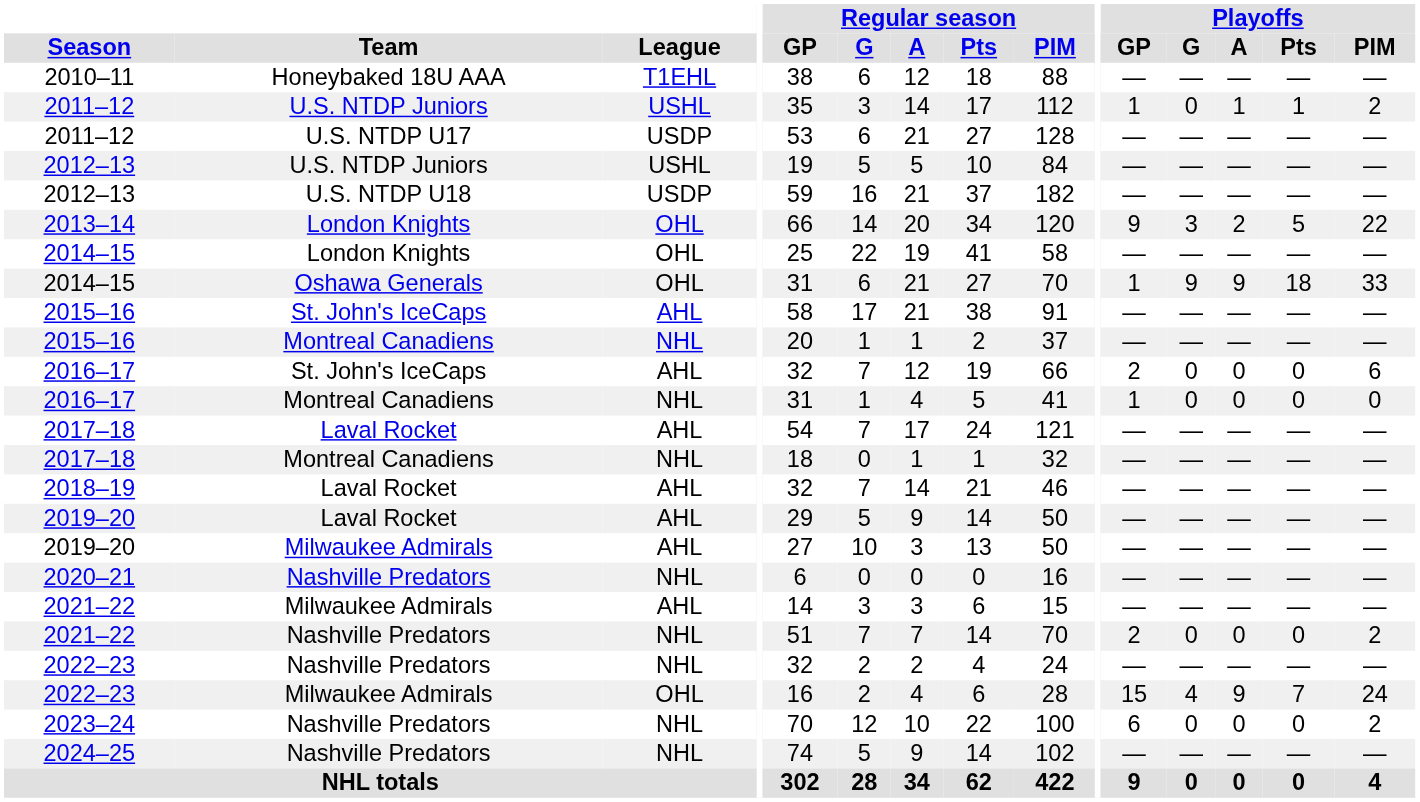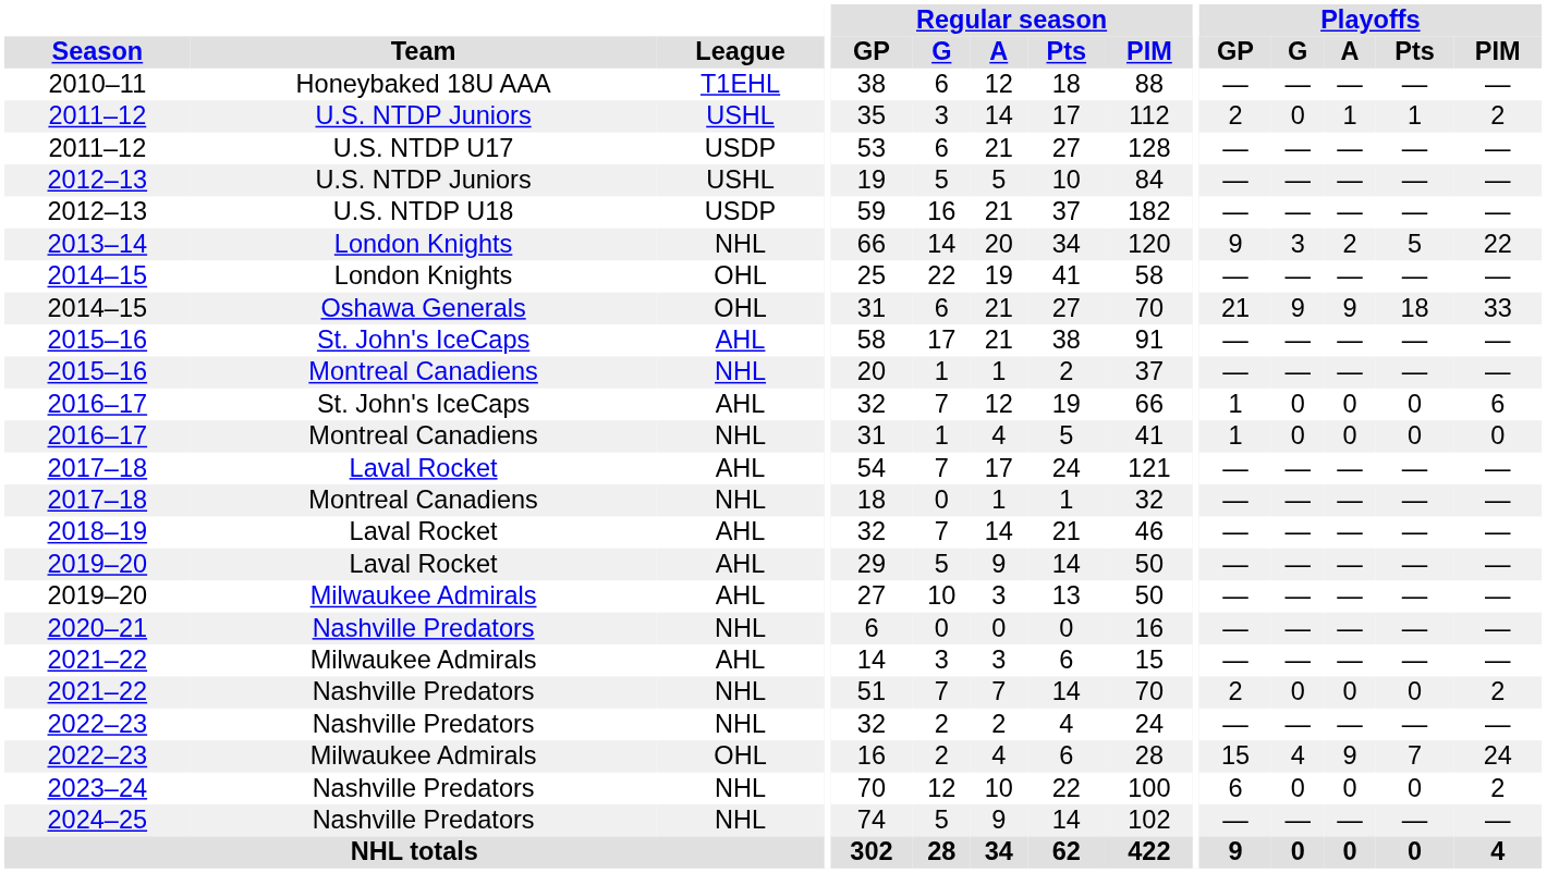 <table border="0" cellpadding="1" cellspacing="0" style="text-align:center; width:60em">
 <tr bgcolor="#e0e0e0">
 <th colspan="3" bgcolor="#ffffff"></th>
 <th rowspan="99" bgcolor="#ffffff"></th>
 <th colspan="5"><a href='#'>Regular season</a></th>
 <th rowspan="99" bgcolor="#ffffff"></th>
 <th colspan="5"><a href='#'>Playoffs</a></th>
 </tr>
 <tr bgcolor="#e0e0e0">
 <th><a href='#'>Season</a></th>
 <th>Team</th>
 <th>League</th>
 <th>GP</th>
 <th><a href='#'>G</a></th>
 <th><a href='#'>A</a></th>
 <th><a href='#'>Pts</a></th>
 <th><a href='#'>PIM</a></th>
 <th>GP</th>
 <th>G</th>
 <th>A</th>
 <th>Pts</th>
 <th>PIM</th>
 </tr>
 <tr>
 <td>2010–11</td>
 <td>Honeybaked 18U AAA</td>
 <td><a href='#'>T1EHL</a></td>
 <td>38</td>
 <td>6</td>
 <td>12</td>
 <td>18</td>
 <td>88</td>
 <td>—</td>
 <td>—</td>
 <td>—</td>
 <td>—</td>
 <td>—</td>
 </tr>
 <tr bgcolor="#f0f0f0">
 <td><a href='#'>2011–12</a></td>
 <td><a href='#'>U.S. NTDP Juniors</a></td>
 <td><a href='#'>USHL</a></td>
 <td>35</td>
 <td>3</td>
 <td>14</td>
 <td>17</td>
 <td>112</td>
-<td>1</td>
+<td>2</td>
 <td>0</td>
 <td>1</td>
 <td>1</td>
 <td>2</td>
 </tr>
 <tr>
 <td>2011–12</td>
 <td>U.S. NTDP U17</td>
 <td>USDP</td>
 <td>53</td>
 <td>6</td>
 <td>21</td>
 <td>27</td>
 <td>128</td>
 <td>—</td>
 <td>—</td>
 <td>—</td>
 <td>—</td>
 <td>—</td>
 </tr>
 <tr bgcolor="#f0f0f0">
 <td><a href='#'>2012–13</a></td>
 <td>U.S. NTDP Juniors</td>
 <td>USHL</td>
 <td>19</td>
 <td>5</td>
 <td>5</td>
 <td>10</td>
 <td>84</td>
 <td>—</td>
 <td>—</td>
 <td>—</td>
 <td>—</td>
 <td>—</td>
 </tr>
 <tr>
 <td>2012–13</td>
 <td>U.S. NTDP U18</td>
 <td>USDP</td>
 <td>59</td>
 <td>16</td>
 <td>21</td>
 <td>37</td>
 <td>182</td>
 <td>—</td>
 <td>—</td>
 <td>—</td>
 <td>—</td>
 <td>—</td>
 </tr>
 <tr bgcolor="#f0f0f0">
 <td><a href='#'>2013–14</a></td>
 <td><a href='#'>London Knights</a></td>
-<td><a href='#'>OHL</a></td>
+<td>NHL</td>
 <td>66</td>
 <td>14</td>
 <td>20</td>
 <td>34</td>
 <td>120</td>
 <td>9</td>
 <td>3</td>
 <td>2</td>
 <td>5</td>
 <td>22</td>
 </tr>
 <tr>
 <td><a href='#'>2014–15</a></td>
 <td>London Knights</td>
 <td>OHL</td>
 <td>25</td>
 <td>22</td>
 <td>19</td>
 <td>41</td>
 <td>58</td>
 <td>—</td>
 <td>—</td>
 <td>—</td>
 <td>—</td>
 <td>—</td>
 </tr>
 <tr bgcolor="#f0f0f0">
 <td>2014–15</td>
 <td><a href='#'>Oshawa Generals</a></td>
 <td>OHL</td>
 <td>31</td>
 <td>6</td>
 <td>21</td>
 <td>27</td>
 <td>70</td>
-<td>1</td>
+<td>21</td>
 <td>9</td>
 <td>9</td>
 <td>18</td>
 <td>33</td>
 </tr>
 <tr>
 <td><a href='#'>2015–16</a></td>
 <td><a href='#'>St. John's IceCaps</a></td>
 <td><a href='#'>AHL</a></td>
 <td>58</td>
 <td>17</td>
 <td>21</td>
 <td>38</td>
 <td>91</td>
 <td>—</td>
 <td>—</td>
 <td>—</td>
 <td>—</td>
 <td>—</td>
 </tr>
 <tr bgcolor="#f0f0f0">
 <td><a href='#'>2015–16</a></td>
 <td><a href='#'>Montreal Canadiens</a></td>
 <td><a href='#'>NHL</a></td>
 <td>20</td>
 <td>1</td>
 <td>1</td>
 <td>2</td>
 <td>37</td>
 <td>—</td>
 <td>—</td>
 <td>—</td>
 <td>—</td>
 <td>—</td>
 </tr>
 <tr>
 <td><a href='#'>2016–17</a></td>
 <td>St. John's IceCaps</td>
 <td>AHL</td>
 <td>32</td>
 <td>7</td>
 <td>12</td>
 <td>19</td>
 <td>66</td>
-<td>2</td>
+<td>1</td>
 <td>0</td>
 <td>0</td>
 <td>0</td>
 <td>6</td>
 </tr>
 <tr bgcolor="#f0f0f0">
 <td><a href='#'>2016–17</a></td>
 <td>Montreal Canadiens</td>
 <td>NHL</td>
 <td>31</td>
 <td>1</td>
 <td>4</td>
 <td>5</td>
 <td>41</td>
 <td>1</td>
 <td>0</td>
 <td>0</td>
 <td>0</td>
 <td>0</td>
 </tr>
 <tr>
 <td><a href='#'>2017–18</a></td>
 <td><a href='#'>Laval Rocket</a></td>
 <td>AHL</td>
 <td>54</td>
 <td>7</td>
 <td>17</td>
 <td>24</td>
 <td>121</td>
 <td>—</td>
 <td>—</td>
 <td>—</td>
 <td>—</td>
 <td>—</td>
 </tr>
 <tr bgcolor="#f0f0f0">
 <td><a href='#'>2017–18</a></td>
 <td>Montreal Canadiens</td>
 <td>NHL</td>
 <td>18</td>
 <td>0</td>
 <td>1</td>
 <td>1</td>
 <td>32</td>
 <td>—</td>
 <td>—</td>
 <td>—</td>
 <td>—</td>
 <td>—</td>
 </tr>
 <tr>
 <td><a href='#'>2018–19</a></td>
 <td>Laval Rocket</td>
 <td>AHL</td>
 <td>32</td>
 <td>7</td>
 <td>14</td>
 <td>21</td>
 <td>46</td>
 <td>—</td>
 <td>—</td>
 <td>—</td>
 <td>—</td>
 <td>—</td>
 </tr>
 <tr bgcolor="#f0f0f0">
 <td><a href='#'>2019–20</a></td>
 <td>Laval Rocket</td>
 <td>AHL</td>
 <td>29</td>
 <td>5</td>
 <td>9</td>
 <td>14</td>
 <td>50</td>
 <td>—</td>
 <td>—</td>
 <td>—</td>
 <td>—</td>
 <td>—</td>
 </tr>
 <tr>
 <td>2019–20</td>
 <td><a href='#'>Milwaukee Admirals</a></td>
 <td>AHL</td>
 <td>27</td>
 <td>10</td>
 <td>3</td>
 <td>13</td>
 <td>50</td>
 <td>—</td>
 <td>—</td>
 <td>—</td>
 <td>—</td>
 <td>—</td>
 </tr>
 <tr bgcolor="#f0f0f0">
 <td><a href='#'>2020–21</a></td>
 <td><a href='#'>Nashville Predators</a></td>
 <td>NHL</td>
 <td>6</td>
 <td>0</td>
 <td>0</td>
 <td>0</td>
 <td>16</td>
 <td>—</td>
 <td>—</td>
 <td>—</td>
 <td>—</td>
 <td>—</td>
 </tr>
 <tr>
 <td><a href='#'>2021–22</a></td>
 <td>Milwaukee Admirals</td>
 <td>AHL</td>
 <td>14</td>
 <td>3</td>
 <td>3</td>
 <td>6</td>
 <td>15</td>
 <td>—</td>
 <td>—</td>
 <td>—</td>
 <td>—</td>
 <td>—</td>
 </tr>
 <tr bgcolor="#f0f0f0">
 <td><a href='#'>2021–22</a></td>
 <td>Nashville Predators</td>
 <td>NHL</td>
 <td>51</td>
 <td>7</td>
 <td>7</td>
 <td>14</td>
 <td>70</td>
 <td>2</td>
 <td>0</td>
 <td>0</td>
 <td>0</td>
 <td>2</td>
 </tr>
 <tr>
 <td><a href='#'>2022–23</a></td>
 <td>Nashville Predators</td>
 <td>NHL</td>
 <td>32</td>
 <td>2</td>
 <td>2</td>
 <td>4</td>
 <td>24</td>
 <td>—</td>
 <td>—</td>
 <td>—</td>
 <td>—</td>
 <td>—</td>
 </tr>
 <tr bgcolor="#f0f0f0">
 <td><a href='#'>2022–23</a></td>
 <td>Milwaukee Admirals</td>
 <td>OHL</td>
 <td>16</td>
 <td>2</td>
 <td>4</td>
 <td>6</td>
 <td>28</td>
 <td>15</td>
 <td>4</td>
 <td>9</td>
 <td>7</td>
 <td>24</td>
 </tr>
 <tr>
 <td><a href='#'>2023–24</a></td>
 <td>Nashville Predators</td>
 <td>NHL</td>
 <td>70</td>
 <td>12</td>
 <td>10</td>
 <td>22</td>
 <td>100</td>
 <td>6</td>
 <td>0</td>
 <td>0</td>
 <td>0</td>
 <td>2</td>
 </tr>
 <tr bgcolor="#f0f0f0">
 <td><a href='#'>2024–25</a></td>
 <td>Nashville Predators</td>
 <td>NHL</td>
 <td>74</td>
 <td>5</td>
 <td>9</td>
 <td>14</td>
 <td>102</td>
 <td>—</td>
 <td>—</td>
 <td>—</td>
 <td>—</td>
 <td>—</td>
 </tr>
 <tr bgcolor="#e0e0e0">
 <th colspan="3">NHL totals</th>
 <th>302</th>
 <th>28</th>
 <th>34</th>
 <th>62</th>
 <th>422</th>
 <th>9</th>
 <th>0</th>
 <th>0</th>
 <th>0</th>
 <th>4</th>
 </tr>
 </table>
